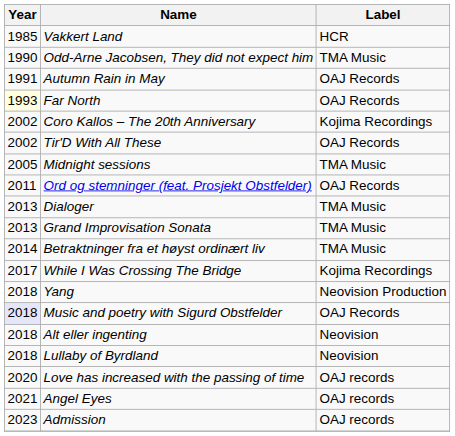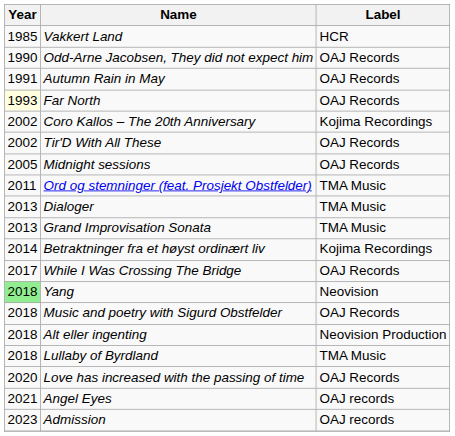 <table class="wikitable">
 <tr>
 <th>Year</th>
 <th>Name</th>
 <th>Label</th>
 </tr>
 <tr>
 <td align="left" valign="top">1985</td>
 <td align="left" valign="top"><em>Vakkert Land</em></td>
 <td align="left" valign="top">HCR</td>
 </tr>
 <tr>
 <td align="left" valign="top">1990</td>
 <td align="left" valign="top"><em>Odd-Arne Jacobsen, They did not expect him</em></td>
-<td align="left" valign="top">TMA Music</td>
+<td align="left" valign="top">OAJ Records</td>
 </tr>
 <tr>
 <td align="left" valign="top">1991</td>
 <td align="left" valign="top"><em>Autumn Rain in May</em></td>
 <td align="left" valign="top">OAJ Records</td>
 </tr>
 <tr>
 <td align="left" valign="top" style="background: lightyellow;">1993</td>
 <td align="left" valign="top"><em>Far North</em></td>
 <td align="left" valign="top">OAJ Records</td>
 </tr>
 <tr>
 <td align="left" valign="top">2002</td>
 <td align="left" valign="top"><em>Coro Kallos – The 20th Anniversary</em></td>
 <td align="left" valign="top">Kojima Recordings</td>
 </tr>
 <tr>
 <td align="left" valign="top">2002</td>
 <td align="left" valign="top"><em>Tir'D With All These</em></td>
 <td align="left" valign="top">OAJ Records</td>
 </tr>
 <tr>
 <td align="left" valign="top">2005</td>
 <td align="left" valign="top"><em>Midnight sessions</em></td>
-<td align="left" valign="top">TMA Music</td>
+<td align="left" valign="top">OAJ Records</td>
 </tr>
 <tr>
 <td align="left" valign="top">2011</td>
 <td align="left" valign="top"><em><a href='#'>Ord og stemninger (feat. Prosjekt Obstfelder)</a></em></td>
-<td align="left" valign="top">OAJ Records</td>
+<td align="left" valign="top">TMA Music</td>
 </tr>
 <tr>
 <td align="left" valign="top">2013</td>
 <td align="left" valign="top"><em>Dialoger</em></td>
 <td align="left" valign="top">TMA Music</td>
 </tr>
 <tr>
 <td align="left" valign="top">2013</td>
 <td align="left" valign="top"><em>Grand Improvisation Sonata</em></td>
 <td align="left" valign="top">TMA Music</td>
 </tr>
 <tr>
 <td align="left" valign="top">2014</td>
 <td align="left" valign="top"><em>Betraktninger fra et høyst ordinært liv</em></td>
-<td align="left" valign="top">TMA Music</td>
+<td align="left" valign="top">Kojima Recordings</td>
 </tr>
 <tr>
 <td align="left" valign="top">2017</td>
 <td align="left" valign="top"><em>While I Was Crossing The Bridge</em></td>
-<td align="left" valign="top">Kojima Recordings</td>
+<td align="left" valign="top">OAJ Records</td>
+</tr>
+<tr>
+<td align="left" valign="top" style="background: lightgreen;">2018</td>
+<td align="left" valign="top"><em>Yang </em></td>
+<td align="left" valign="top">Neovision</td>
 </tr>
 <tr>
 <td align="left" valign="top">2018</td>
-<td align="left" valign="top"><em>Yang </em></td>
-<td align="left" valign="top">Neovision Production</td>
-</tr>
-<tr>
-<td align="left" valign="top" style="background: lavender;">2018</td>
 <td align="left" valign="top"><em>Music and poetry with Sigurd Obstfelder</em></td>
 <td align="left" valign="top">OAJ Records</td>
 </tr>
 <tr>
 <td align="left" valign="top">2018</td>
 <td align="left" valign="top"><em>Alt eller ingenting</em></td>
-<td align="left" valign="top">Neovision</td>
+<td align="left" valign="top">Neovision Production</td>
 </tr>
 <tr>
 <td align="left" valign="top">2018</td>
 <td align="left" valign="top"><em>Lullaby of Byrdland</em></td>
-<td align="left" valign="top">Neovision</td>
+<td align="left" valign="top">TMA Music</td>
 </tr>
 <tr>
 <td align="left" valign="top">2020</td>
 <td align="left" valign="top"><em>Love has increased with the passing of time</em></td>
-<td align="left" valign="top">OAJ records</td>
+<td align="left" valign="top">OAJ Records</td>
 </tr>
 <tr>
 <td align="left" valign="top">2021</td>
 <td align="left" valign="top"><em>Angel Eyes</em></td>
 <td align="left" valign="top">OAJ records</td>
 </tr>
 <tr>
 <td align="left" valign="top">2023</td>
 <td align="left" valign="top"><em>Admission</em></td>
 <td align="left" valign="top">OAJ records</td>
 </tr>
 <tr>
 </tr>
 </table>
